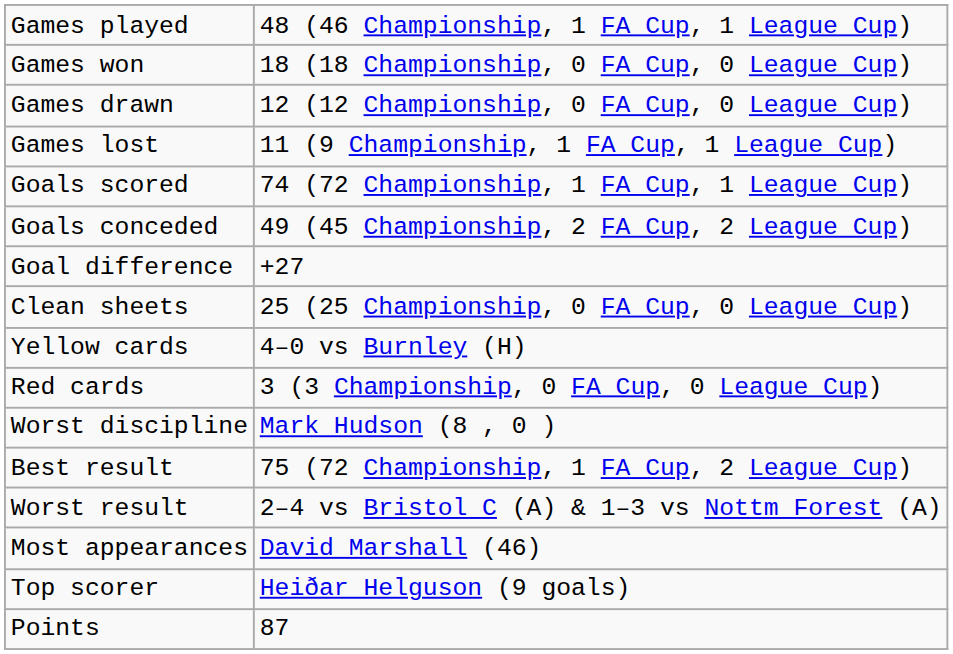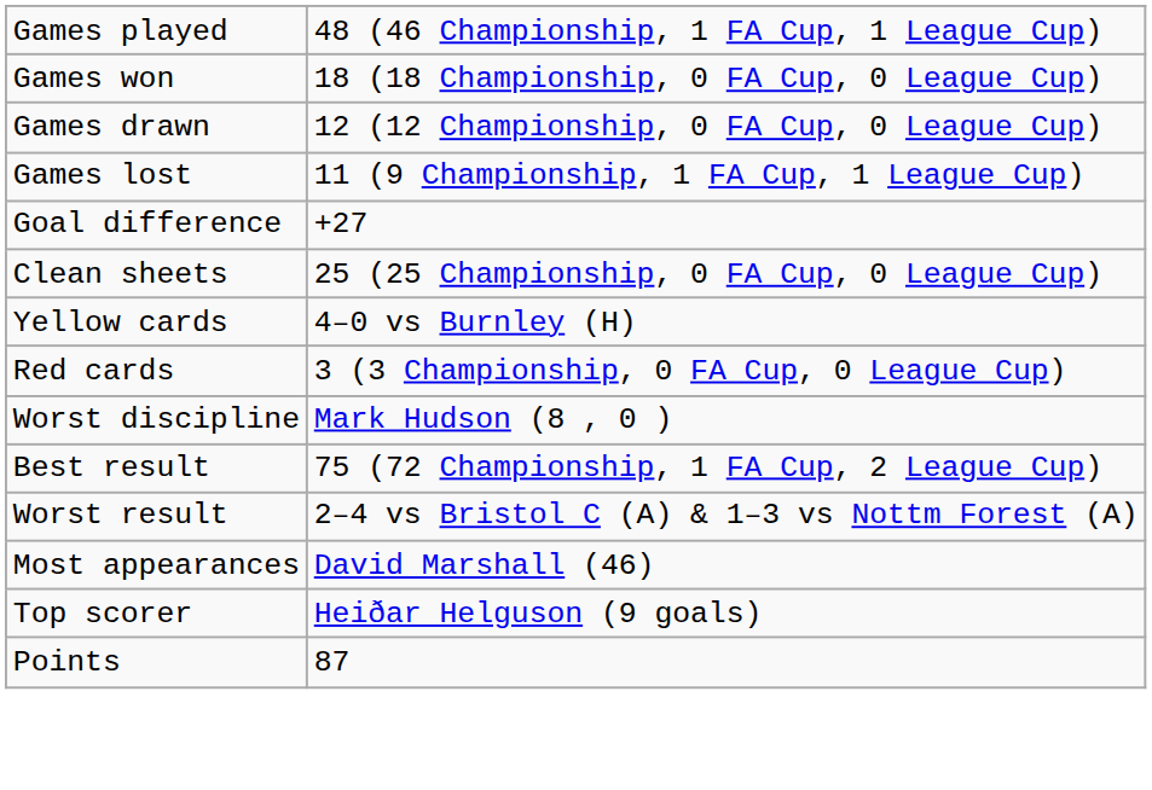 <table class="wikitable">
 <tr>
 <td>Games played</td>
 <td>48 (46 <a href='#'>Championship</a>, 1 <a href='#'>FA Cup</a>, 1 <a href='#'>League Cup</a>)</td>
 </tr>
 <tr>
 <td>Games won</td>
 <td>18 (18 <a href='#'>Championship</a>, 0 <a href='#'>FA Cup</a>, 0 <a href='#'>League Cup</a>)</td>
 </tr>
 <tr>
 <td>Games drawn</td>
 <td>12 (12 <a href='#'>Championship</a>, 0 <a href='#'>FA Cup</a>, 0 <a href='#'>League Cup</a>)</td>
 </tr>
 <tr>
 <td>Games lost</td>
 <td>11 (9 <a href='#'>Championship</a>, 1 <a href='#'>FA Cup</a>, 1 <a href='#'>League Cup</a>)</td>
-</tr>
-<tr>
-<td>Goals scored</td>
-<td>74 (72 <a href='#'>Championship</a>, 1 <a href='#'>FA Cup</a>, 1 <a href='#'>League Cup</a>)</td>
-</tr>
-<tr>
-<td>Goals conceded</td>
-<td>49 (45 <a href='#'>Championship</a>, 2 <a href='#'>FA Cup</a>, 2 <a href='#'>League Cup</a>)</td>
 </tr>
 <tr>
 <td>Goal difference</td>
 <td>+27</td>
 </tr>
 <tr>
 <td>Clean sheets</td>
 <td>25 (25 <a href='#'>Championship</a>, 0 <a href='#'>FA Cup</a>, 0 <a href='#'>League Cup</a>)</td>
 </tr>
 <tr>
 <td>Yellow cards</td>
 <td>4–0 vs <a href='#'>Burnley</a> (H)</td>
 </tr>
 <tr>
 <td>Red cards</td>
 <td>3 (3 <a href='#'>Championship</a>, 0 <a href='#'>FA Cup</a>, 0 <a href='#'>League Cup</a>)</td>
 </tr>
 <tr>
 <td>Worst discipline</td>
 <td><a href='#'>Mark Hudson</a> (8 , 0 )</td>
 </tr>
 <tr>
 <td>Best result</td>
 <td>75 (72 <a href='#'>Championship</a>, 1 <a href='#'>FA Cup</a>, 2 <a href='#'>League Cup</a>)</td>
 </tr>
 <tr>
 <td>Worst result</td>
 <td>2–4 vs <a href='#'>Bristol C</a> (A) & 1–3 vs <a href='#'>Nottm Forest</a> (A)</td>
 </tr>
 <tr>
 <td>Most appearances</td>
 <td><a href='#'>David Marshall</a> (46)</td>
 </tr>
 <tr>
 <td>Top scorer</td>
 <td><a href='#'>Heiðar Helguson</a> (9 goals)</td>
 </tr>
 <tr>
 <td>Points</td>
 <td>87</td>
 </tr>
 </table>
